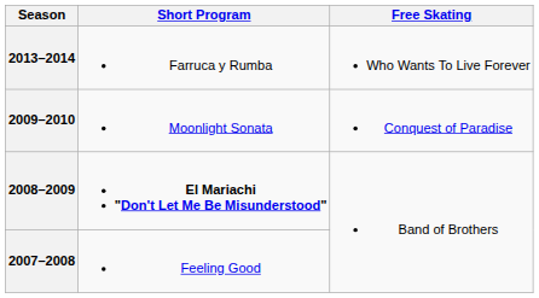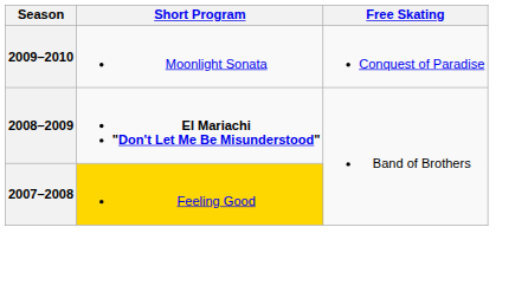 <table class="wikitable" style="text-align:center">
 <tr>
 <th>Season</th>
 <th><a href='#'>Short Program</a></th>
 <th><a href='#'>Free Skating</a></th>
-</tr>
-<tr>
-<th>2013–2014 <br> </th>
-<td><br><ul><li>Farruca y Rumba <br></li></ul></td>
-<td><br><ul><li>Who Wants To Live Forever <br></li></ul></td>
 </tr>
 <tr>
 <th>2009–2010 <br> </th>
 <td><br><ul><li><a href='#'>Moonlight Sonata</a> <br></li></ul></td>
 <td><br><ul><li><a href='#'>Conquest of Paradise</a> <br></li></ul></td>
 </tr>
 <tr>
 <th>2008–2009 <br> </th>
 <td><strong><br><ul><li>El Mariachi <br></li><li>"<a href='#'>Don't Let Me Be Misunderstood</a>" <br></li></ul></strong></td>
 <td rowspan=2><br><ul><li>Band of Brothers <br></li></ul></td>
 </tr>
 <tr>
 <th>2007–2008 <br> </th>
-<td><br><ul><li><a href='#'>Feeling Good</a> <br></li></ul></td>
+<td style="background: gold;"><br><ul><li><a href='#'>Feeling Good</a> <br></li></ul></td>
 </tr>
 </table>
